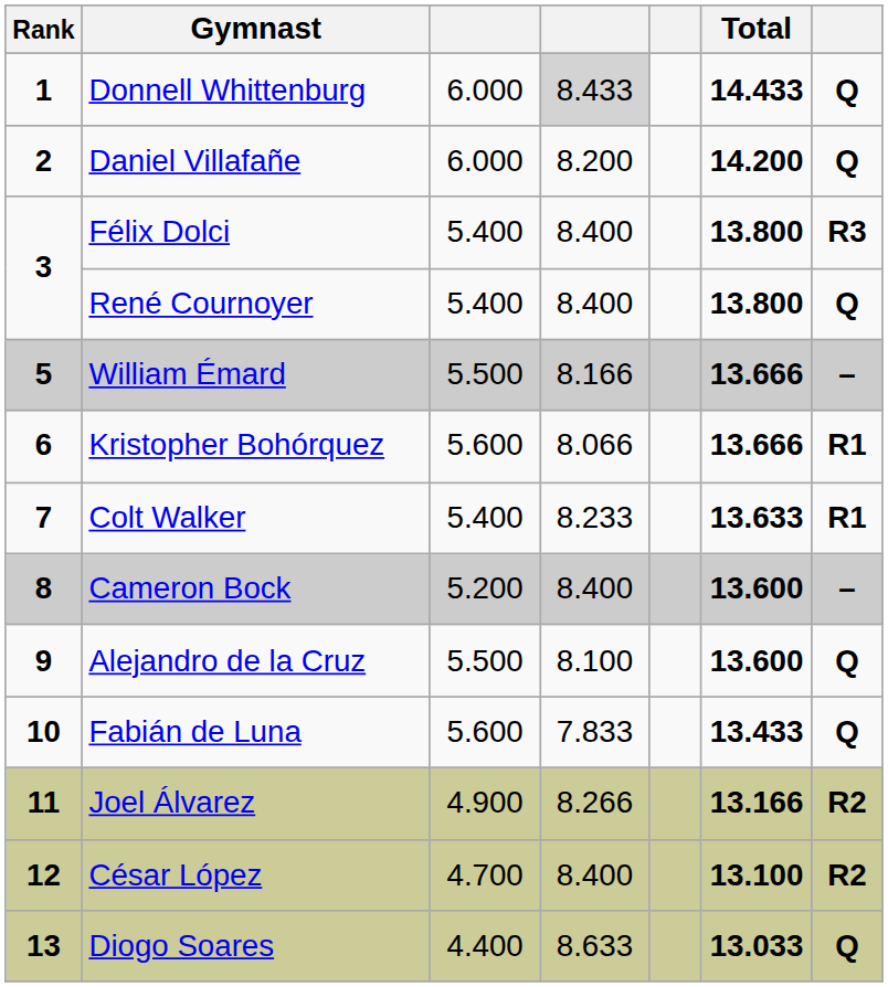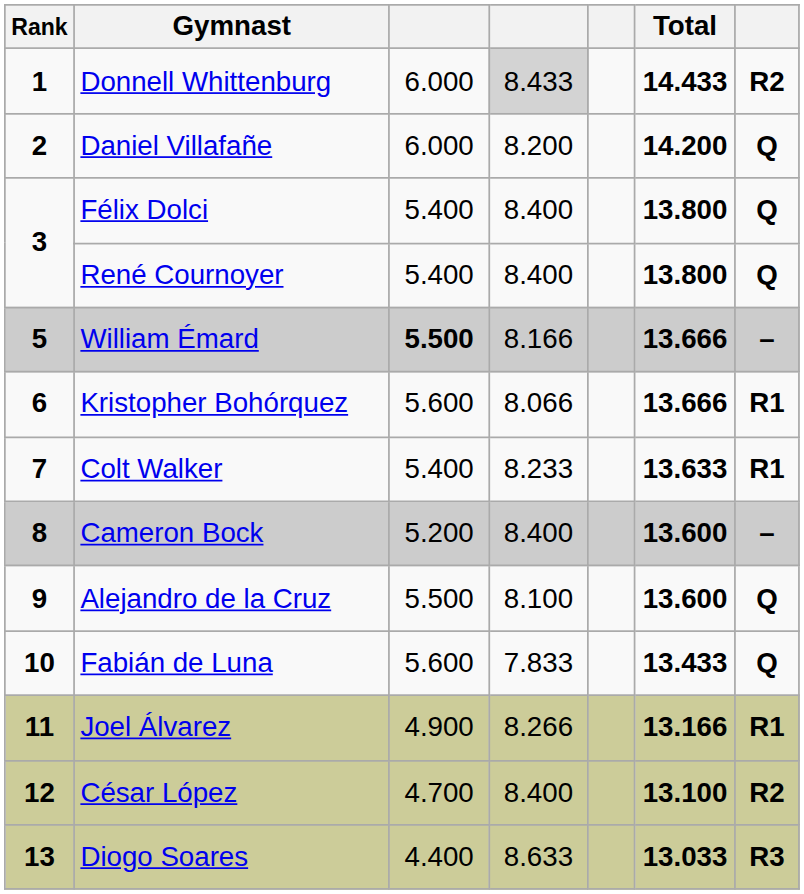 <table class="wikitable sortable" style="text-align:center;">
 <tr>
 <th scope="col" style="width:15px;"><small>Rank</small></th>
 <th scope="col" style="width:175px;">Gymnast</th>
 <th scope="col" style="width:50px;"><small></small></th>
 <th scope="col" style="width:50px;"><small></small></th>
 <th scope="col" style="width:20px;"><small></small></th>
 <th scope="col" style="width:50px;">Total</th>
 <th scope="col" style="width:30px;"><small></small></th>
 </tr>
 <tr>
 <td scope="row" style="text-align:center"><strong>1</strong></td>
 <td style="height:30px; text-align:left;"> <a href='#'>Donnell Whittenburg</a></td>
 <td>6.000</td>
 <td style="background: lightgrey;">8.433</td>
 <td></td>
 <td><strong>14.433</strong></td>
-<td><strong>Q</strong></td>
+<td><strong>R2</strong></td>
 </tr>
 <tr>
 <td scope="row" style="text-align:center"><strong>2</strong></td>
 <td style="height:30px; text-align:left;"> <a href='#'>Daniel Villafañe</a></td>
 <td>6.000</td>
 <td>8.200</td>
 <td></td>
 <td><strong>14.200</strong></td>
 <td><strong>Q</strong></td>
 </tr>
 <tr>
 <td scope="row" style="text-align:center" rowspan="2"><strong>3</strong></td>
 <td style="height:30px; text-align:left;"> <a href='#'>Félix Dolci</a></td>
 <td>5.400</td>
 <td>8.400</td>
 <td></td>
 <td><strong>13.800</strong></td>
-<td><strong>R3</strong></td>
+<td><strong>Q</strong></td>
 </tr>
 <tr>
 <td style="height:30px; text-align:left;"> <a href='#'>René Cournoyer</a></td>
 <td>5.400</td>
 <td>8.400</td>
 <td></td>
 <td><strong>13.800</strong></td>
 <td><strong>Q</strong></td>
 </tr>
 <tr style="background:#cccccc;">
 <td scope="row" style="text-align:center"><strong>5</strong></td>
 <td style="height:30px; text-align:left;"> <a href='#'>William Émard</a></td>
-<td>5.500</td>
+<td><strong>5.500</strong></td>
 <td>8.166</td>
 <td></td>
 <td><strong>13.666</strong></td>
 <td><strong>–</strong></td>
 </tr>
 <tr>
 <td scope="row" style="text-align:center"><strong>6</strong></td>
 <td style="height:30px; text-align:left;"> <a href='#'>Kristopher Bohórquez</a></td>
 <td>5.600</td>
 <td>8.066</td>
 <td></td>
 <td><strong>13.666</strong></td>
 <td><strong>R1</strong></td>
 </tr>
 <tr>
 <td scope="row" style="text-align:center"><strong>7</strong></td>
 <td style="height:30px; text-align:left;"> <a href='#'>Colt Walker</a></td>
 <td>5.400</td>
 <td>8.233</td>
 <td></td>
 <td><strong>13.633</strong></td>
 <td><strong>R1</strong></td>
 </tr>
 <tr style="background:#cccccc;">
 <td scope="row" style="text-align:center"><strong>8</strong></td>
 <td style="height:30px; text-align:left;"> <a href='#'>Cameron Bock</a></td>
 <td>5.200</td>
 <td>8.400</td>
 <td></td>
 <td><strong>13.600</strong></td>
 <td><strong>–</strong></td>
 </tr>
 <tr>
 <td scope="row" style="text-align:center"><strong>9</strong></td>
 <td style="height:30px; text-align:left;"> <a href='#'>Alejandro de la Cruz</a></td>
 <td>5.500</td>
 <td>8.100</td>
 <td></td>
 <td><strong>13.600</strong></td>
 <td><strong>Q</strong></td>
 </tr>
 <tr>
 <td scope="row" style="text-align:center"><strong>10</strong></td>
 <td style="height:30px; text-align:left;"> <a href='#'>Fabián de Luna</a></td>
 <td>5.600</td>
 <td>7.833</td>
 <td></td>
 <td><strong>13.433</strong></td>
 <td><strong>Q</strong></td>
 </tr>
 <tr style="background:#cccc99;">
 <td scope="row" style="text-align:center"><strong>11</strong></td>
 <td style="height:30px; text-align:left;"> <a href='#'>Joel Álvarez</a></td>
 <td>4.900</td>
 <td>8.266</td>
 <td></td>
 <td><strong>13.166</strong></td>
-<td><strong>R2</strong></td>
+<td><strong>R1</strong></td>
 </tr>
 <tr style="background:#cccc99;">
 <td scope="row" style="text-align:center"><strong>12</strong></td>
 <td style="height:30px; text-align:left;"> <a href='#'>César López</a></td>
 <td>4.700</td>
 <td>8.400</td>
 <td></td>
 <td><strong>13.100</strong></td>
 <td><strong>R2</strong></td>
 </tr>
 <tr style="background:#cccc99;">
 <td scope="row" style="text-align:center"><strong>13</strong></td>
 <td style="height:30px; text-align:left;"> <a href='#'>Diogo Soares</a></td>
 <td>4.400</td>
 <td>8.633</td>
 <td></td>
 <td><strong>13.033</strong></td>
-<td><strong>Q</strong></td>
+<td><strong>R3</strong></td>
 </tr>
 </table>
